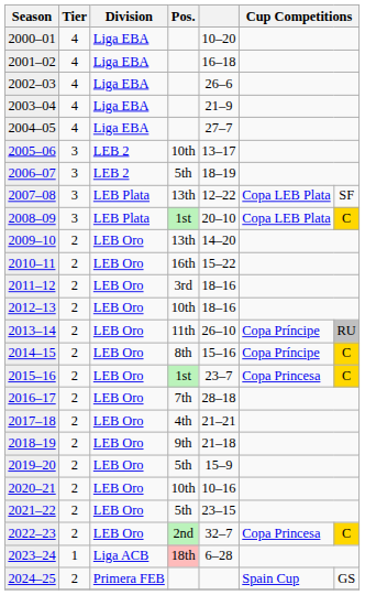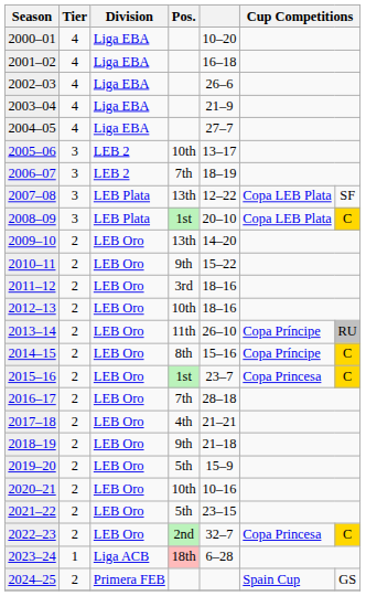 <table class="wikitable" style="font-size:85%; text-align:center">
 <tr>
 <th>Season</th>
 <th>Tier</th>
 <th>Division</th>
 <th>Pos.</th>
 <th></th>
 <th colspan=2>Cup Competitions</th>
 </tr>
 <tr>
 <td bgcolor=#efefef>2000–01</td>
 <td>4</td>
 <td align=left><a href='#'>Liga EBA</a></td>
 <td></td>
 <td>10–20</td>
 <td colspan=2></td>
 </tr>
 <tr>
 <td bgcolor=#efefef>2001–02</td>
 <td>4</td>
 <td align=left><a href='#'>Liga EBA</a></td>
 <td></td>
 <td>16–18</td>
 <td colspan=2></td>
 </tr>
 <tr>
 <td bgcolor=#efefef>2002–03</td>
 <td>4</td>
 <td align=left><a href='#'>Liga EBA</a></td>
 <td></td>
 <td>26–6</td>
 <td colspan=2></td>
 </tr>
 <tr>
 <td bgcolor=#efefef>2003–04</td>
 <td>4</td>
 <td align=left><a href='#'>Liga EBA</a></td>
 <td></td>
 <td>21–9</td>
 <td colspan=2></td>
 </tr>
 <tr>
 <td bgcolor=#efefef>2004–05</td>
 <td>4</td>
 <td align=left><a href='#'>Liga EBA</a></td>
 <td></td>
 <td>27–7</td>
 <td colspan=2></td>
 </tr>
 <tr>
 <td bgcolor=#efefef><a href='#'>2005–06</a></td>
 <td>3</td>
 <td align=left><a href='#'>LEB 2</a></td>
 <td>10th</td>
 <td>13–17</td>
 <td colspan=2></td>
 </tr>
 <tr>
 <td bgcolor=#efefef><a href='#'>2006–07</a></td>
 <td>3</td>
 <td align=left><a href='#'>LEB 2</a></td>
-<td>5th</td>
+<td>7th</td>
 <td>18–19</td>
 <td colspan=2></td>
 </tr>
 <tr>
 <td bgcolor=#efefef><a href='#'>2007–08</a></td>
 <td>3</td>
 <td align=left><a href='#'>LEB Plata</a></td>
 <td>13th</td>
 <td>12–22</td>
 <td align=left><a href='#'>Copa LEB Plata</a></td>
 <td>SF</td>
 </tr>
 <tr>
 <td bgcolor=#efefef><a href='#'>2008–09</a></td>
 <td>3</td>
 <td align=left><a href='#'>LEB Plata</a></td>
 <td bgcolor=#BBF3BB>1st</td>
 <td>20–10</td>
 <td align=left><a href='#'>Copa LEB Plata</a></td>
 <td bgcolor=gold>C</td>
 </tr>
 <tr>
 <td bgcolor=#efefef><a href='#'>2009–10</a></td>
 <td>2</td>
 <td align=left><a href='#'>LEB Oro</a></td>
 <td>13th</td>
 <td>14–20</td>
 <td colspan=2></td>
 </tr>
 <tr>
 <td bgcolor=#efefef><a href='#'>2010–11</a></td>
 <td>2</td>
 <td align=left><a href='#'>LEB Oro</a></td>
-<td>16th</td>
+<td>9th</td>
 <td>15–22</td>
 <td colspan=2></td>
 </tr>
 <tr>
 <td bgcolor=#efefef><a href='#'>2011–12</a></td>
 <td>2</td>
 <td align=left><a href='#'>LEB Oro</a></td>
 <td>3rd</td>
 <td>18–16</td>
 <td colspan=2></td>
 </tr>
 <tr>
 <td bgcolor=#efefef><a href='#'>2012–13</a></td>
 <td>2</td>
 <td align=left><a href='#'>LEB Oro</a></td>
 <td>10th</td>
 <td>18–16</td>
 <td colspan=2></td>
 </tr>
 <tr>
 <td bgcolor=#efefef><a href='#'>2013–14</a></td>
 <td>2</td>
 <td align=left><a href='#'>LEB Oro</a></td>
 <td>11th</td>
 <td>26–10</td>
 <td align=left><a href='#'>Copa Príncipe</a></td>
 <td bgcolor=silver>RU</td>
 </tr>
 <tr>
 <td bgcolor=#efefef><a href='#'>2014–15</a></td>
 <td>2</td>
 <td align=left><a href='#'>LEB Oro</a></td>
 <td>8th</td>
 <td>15–16</td>
 <td align=left><a href='#'>Copa Príncipe</a></td>
 <td bgcolor=gold>C</td>
 </tr>
 <tr>
 <td bgcolor=#efefef><a href='#'>2015–16</a></td>
 <td>2</td>
 <td align=left><a href='#'>LEB Oro</a></td>
 <td bgcolor=#BBF3BB>1st</td>
 <td>23–7</td>
 <td align=left><a href='#'>Copa Princesa</a></td>
 <td bgcolor=gold>C</td>
 </tr>
 <tr>
 <td bgcolor=#efefef><a href='#'>2016–17</a></td>
 <td>2</td>
 <td align=left><a href='#'>LEB Oro</a></td>
 <td>7th</td>
 <td>28–18</td>
 <td colspan=2></td>
 </tr>
 <tr>
 <td bgcolor=#efefef><a href='#'>2017–18</a></td>
 <td>2</td>
 <td align=left><a href='#'>LEB Oro</a></td>
 <td>4th</td>
 <td>21–21</td>
 <td colspan=2></td>
 </tr>
 <tr>
 <td bgcolor=#efefef><a href='#'>2018–19</a></td>
 <td>2</td>
 <td align=left><a href='#'>LEB Oro</a></td>
 <td>9th</td>
 <td>21–18</td>
 <td colspan=2></td>
 </tr>
 <tr>
 <td bgcolor=#efefef><a href='#'>2019–20</a></td>
 <td>2</td>
 <td align=left><a href='#'>LEB Oro</a></td>
 <td>5th</td>
 <td>15–9</td>
 <td colspan=2></td>
 </tr>
 <tr>
 <td bgcolor=#efefef><a href='#'>2020–21</a></td>
 <td>2</td>
 <td align=left><a href='#'>LEB Oro</a></td>
 <td>10th</td>
 <td>10–16</td>
 <td colspan=2></td>
 </tr>
 <tr>
 <td bgcolor=#efefef><a href='#'>2021–22</a></td>
 <td>2</td>
 <td align=left><a href='#'>LEB Oro</a></td>
 <td>5th</td>
 <td>23–15</td>
 <td colspan=2></td>
 </tr>
 <tr>
 <td bgcolor=#efefef><a href='#'>2022–23</a></td>
 <td>2</td>
 <td align=left><a href='#'>LEB Oro</a></td>
 <td bgcolor=#BBF3BB>2nd</td>
 <td>32–7</td>
 <td align=left><a href='#'>Copa Princesa</a></td>
 <td bgcolor=gold>C</td>
 </tr>
 <tr>
 <td bgcolor=#efefef><a href='#'>2023–24</a></td>
 <td>1</td>
 <td align=left><a href='#'>Liga ACB</a></td>
 <td bgcolor=#FFBBBB>18th</td>
 <td>6–28</td>
 <td colspan=2></td>
 </tr>
 <tr>
 <td bgcolor=#efefef><a href='#'>2024–25</a></td>
 <td>2</td>
 <td align=left><a href='#'>Primera FEB</a></td>
 <td></td>
 <td></td>
 <td align=left><a href='#'>Spain Cup</a></td>
 <td>GS</td>
 </tr>
 <tr>
 </tr>
 </table>
